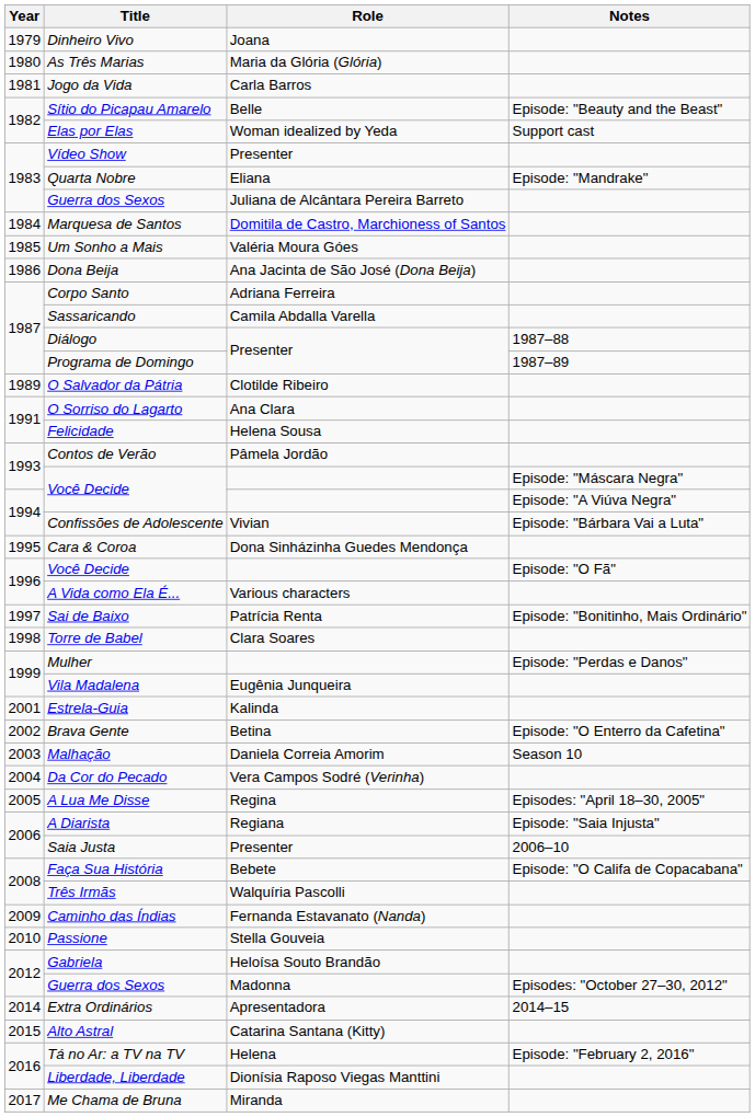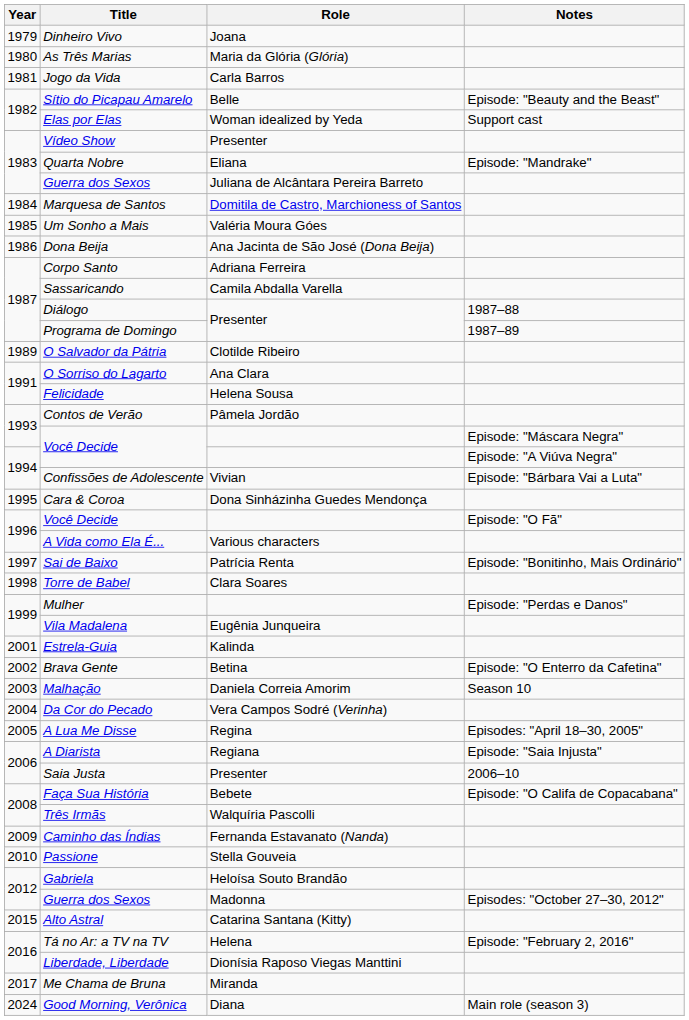 <table class="wikitable">
 <tr>
 <th>Year</th>
 <th>Title</th>
 <th>Role</th>
 <th>Notes</th>
 </tr>
 <tr>
 <td>1979</td>
 <td><em>Dinheiro Vivo</em></td>
 <td>Joana</td>
 <td></td>
 </tr>
 <tr>
 <td>1980</td>
 <td><em>As Três Marias</em></td>
 <td>Maria da Glória (<em>Glória</em>)</td>
 <td></td>
 </tr>
 <tr>
 <td>1981</td>
 <td><em>Jogo da Vida</em></td>
 <td>Carla Barros</td>
 <td></td>
 </tr>
 <tr>
 <td rowspan="2">1982</td>
 <td><em><a href='#'>Sítio do Picapau Amarelo</a></em></td>
 <td>Belle</td>
 <td>Episode: "Beauty and the Beast"</td>
 </tr>
 <tr>
 <td><em><a href='#'>Elas por Elas</a></em></td>
 <td>Woman idealized by Yeda</td>
 <td>Support cast</td>
 </tr>
 <tr>
 <td rowspan="3">1983</td>
 <td><em><a href='#'>Vídeo Show</a></em></td>
 <td>Presenter</td>
 <td></td>
 </tr>
 <tr>
 <td><em>Quarta Nobre</em></td>
 <td>Eliana</td>
 <td>Episode: "Mandrake"</td>
 </tr>
 <tr>
 <td><em><a href='#'>Guerra dos Sexos</a></em></td>
 <td>Juliana de Alcântara Pereira Barreto</td>
 <td></td>
 </tr>
 <tr>
 <td>1984</td>
 <td><em>Marquesa de Santos</em></td>
 <td><a href='#'>Domitila de Castro, Marchioness of Santos</a></td>
 <td></td>
 </tr>
 <tr>
 <td>1985</td>
 <td><em>Um Sonho a Mais</em></td>
 <td>Valéria Moura Góes</td>
 <td></td>
 </tr>
 <tr>
 <td>1986</td>
 <td><em>Dona Beija</em></td>
 <td>Ana Jacinta de São José (<em>Dona Beija</em>)</td>
 <td></td>
 </tr>
 <tr>
 <td rowspan="4">1987</td>
 <td><em>Corpo Santo</em></td>
 <td>Adriana Ferreira</td>
 <td></td>
 </tr>
 <tr>
 <td><em>Sassaricando</em></td>
 <td>Camila Abdalla Varella</td>
 <td></td>
 </tr>
 <tr>
 <td><em>Diálogo</em></td>
 <td rowspan="2">Presenter</td>
 <td>1987–88</td>
 </tr>
 <tr>
 <td><em>Programa de Domingo</em></td>
 <td>1987–89</td>
 </tr>
 <tr>
 <td>1989</td>
 <td><em><a href='#'>O Salvador da Pátria</a></em></td>
 <td>Clotilde Ribeiro</td>
 <td></td>
 </tr>
 <tr>
 <td rowspan="2">1991</td>
 <td><em><a href='#'>O Sorriso do Lagarto</a></em></td>
 <td>Ana Clara</td>
 <td></td>
 </tr>
 <tr>
 <td><em><a href='#'>Felicidade</a></em></td>
 <td>Helena Sousa</td>
 <td></td>
 </tr>
 <tr>
 <td rowspan="2">1993</td>
 <td><em>Contos de Verão</em></td>
 <td>Pâmela Jordão</td>
 <td></td>
 </tr>
 <tr>
 <td rowspan="2"><em><a href='#'>Você Decide</a></em></td>
 <td></td>
 <td>Episode: "Máscara Negra"</td>
 </tr>
 <tr>
 <td rowspan="2">1994</td>
 <td></td>
 <td>Episode: "A Viúva Negra"</td>
 </tr>
 <tr>
 <td><em>Confissões de Adolescente</em></td>
 <td>Vivian</td>
 <td>Episode: "Bárbara Vai a Luta"</td>
 </tr>
 <tr>
 <td>1995</td>
 <td><em>Cara & Coroa</em></td>
 <td>Dona Sinházinha Guedes Mendonça</td>
 <td></td>
 </tr>
 <tr>
 <td rowspan="2">1996</td>
 <td><em><a href='#'>Você Decide</a></em></td>
 <td></td>
 <td>Episode: "O Fã"</td>
 </tr>
 <tr>
 <td><em><a href='#'>A Vida como Ela É...</a></em></td>
 <td>Various characters</td>
 <td></td>
 </tr>
 <tr>
 <td>1997</td>
 <td><em><a href='#'>Sai de Baixo</a></em></td>
 <td>Patrícia Renta</td>
 <td>Episode: "Bonitinho, Mais Ordinário"</td>
 </tr>
 <tr>
 <td>1998</td>
 <td><em><a href='#'>Torre de Babel</a></em></td>
 <td>Clara Soares</td>
 <td></td>
 </tr>
 <tr>
 <td rowspan="2">1999</td>
 <td><em>Mulher</em></td>
 <td></td>
 <td>Episode: "Perdas e Danos"</td>
 </tr>
 <tr>
 <td><em><a href='#'>Vila Madalena</a></em></td>
 <td>Eugênia Junqueira</td>
 <td></td>
 </tr>
 <tr>
 <td>2001</td>
 <td><em><a href='#'>Estrela-Guia</a></em></td>
 <td>Kalinda</td>
 <td></td>
 </tr>
 <tr>
 <td>2002</td>
 <td><em>Brava Gente</em></td>
 <td>Betina</td>
 <td>Episode: "O Enterro da Cafetina"</td>
 </tr>
 <tr>
 <td>2003</td>
 <td><em><a href='#'>Malhação</a></em></td>
 <td>Daniela Correia Amorim</td>
 <td>Season 10</td>
 </tr>
 <tr>
 <td>2004</td>
 <td><em><a href='#'>Da Cor do Pecado</a></em></td>
 <td>Vera Campos Sodré (<em>Verinha</em>)</td>
 <td></td>
 </tr>
 <tr>
 <td>2005</td>
 <td><em><a href='#'>A Lua Me Disse</a></em></td>
 <td>Regina</td>
 <td>Episodes: "April 18–30, 2005"</td>
 </tr>
 <tr>
 <td rowspan="2">2006</td>
 <td><em><a href='#'>A Diarista</a></em></td>
 <td>Regiana</td>
 <td>Episode: "Saia Injusta"</td>
 </tr>
 <tr>
 <td><em>Saia Justa</em></td>
 <td>Presenter</td>
 <td>2006–10</td>
 </tr>
 <tr>
 <td rowspan="2">2008</td>
 <td><em><a href='#'>Faça Sua História</a></em></td>
 <td>Bebete</td>
 <td>Episode: "O Califa de Copacabana"</td>
 </tr>
 <tr>
 <td><em><a href='#'>Três Irmãs</a></em></td>
 <td>Walquíria Pascolli</td>
 <td></td>
 </tr>
 <tr>
 <td>2009</td>
 <td><em><a href='#'>Caminho das Índias</a></em></td>
 <td>Fernanda Estavanato (<em>Nanda</em>)</td>
 <td></td>
 </tr>
 <tr>
 <td>2010</td>
 <td><em><a href='#'>Passione</a></em></td>
 <td>Stella Gouveia</td>
 <td></td>
 </tr>
 <tr>
 <td rowspan="2">2012</td>
 <td><em><a href='#'>Gabriela</a></em></td>
 <td>Heloísa Souto Brandão</td>
 <td></td>
 </tr>
 <tr>
 <td><em><a href='#'>Guerra dos Sexos</a></em></td>
 <td>Madonna</td>
 <td>Episodes: "October 27–30, 2012"</td>
 </tr>
 <tr>
-<td>2014</td>
-<td><em>Extra Ordinários</em></td>
-<td>Apresentadora</td>
-<td>2014–15</td>
-</tr>
-<tr>
 <td>2015</td>
 <td><em><a href='#'>Alto Astral</a></em></td>
 <td>Catarina Santana (Kitty)</td>
 <td></td>
 </tr>
 <tr>
 <td rowspan="2">2016</td>
 <td><em>Tá no Ar: a TV na TV</em></td>
 <td>Helena</td>
 <td>Episode: "February 2, 2016"</td>
 </tr>
 <tr>
 <td><em><a href='#'>Liberdade, Liberdade</a></em></td>
 <td>Dionísia Raposo Viegas Manttini</td>
 <td></td>
 </tr>
 <tr>
 <td>2017</td>
 <td><em>Me Chama de Bruna</em></td>
 <td>Miranda</td>
 <td></td>
 </tr>
+<tr>
+<td>2024</td>
+<td><em><a href='#'>Good Morning, Verônica</a></em></td>
+<td>Diana</td>
+<td>Main role (season 3)</td>
+</tr>
 </table>
